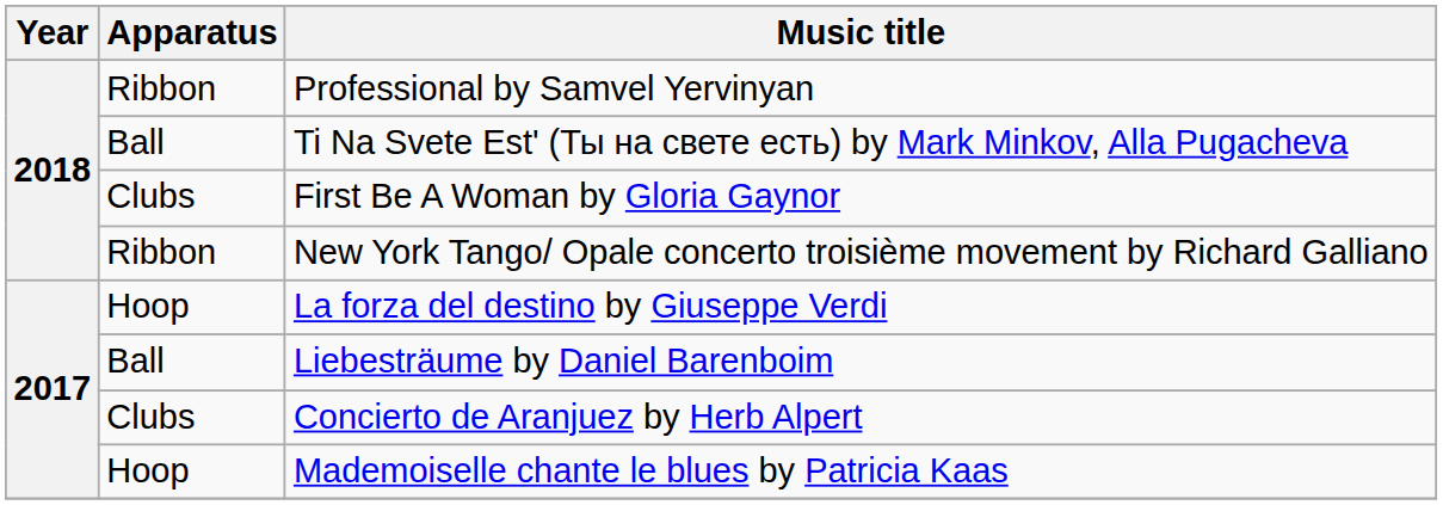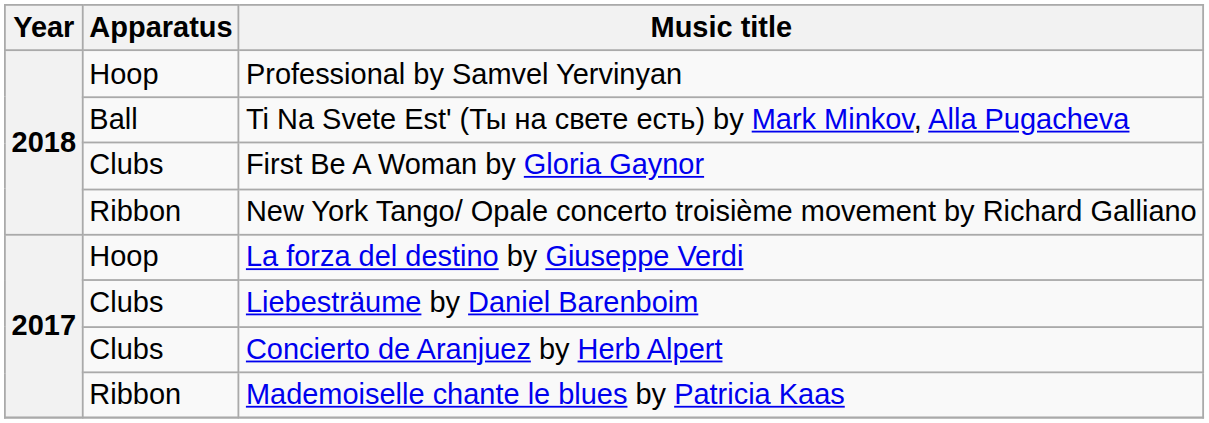 <table class="wikitable plainrowheaders">
 <tr>
 <th scope=col>Year</th>
 <th scope=col>Apparatus</th>
 <th scope=col>Music title </th>
 </tr>
 <tr>
 <th scope=row rowspan=4>2018</th>
-<td>Ribbon</td>
+<td>Hoop</td>
 <td>Professional by Samvel Yervinyan</td>
 </tr>
 <tr>
 <td>Ball</td>
 <td>Ti Na Svete Est' (Ты на свете есть) by <a href='#'>Mark Minkov</a>, <a href='#'>Alla Pugacheva</a></td>
 </tr>
 <tr>
 <td>Clubs</td>
 <td>First Be A Woman by <a href='#'>Gloria Gaynor</a></td>
 </tr>
 <tr>
 <td>Ribbon</td>
 <td>New York Tango/ Opale concerto troisième movement by Richard Galliano</td>
 </tr>
 <tr>
 <th scope=row rowspan=4>2017</th>
 <td>Hoop</td>
 <td><a href='#'>La forza del destino</a> by  <a href='#'>Giuseppe Verdi</a></td>
 </tr>
 <tr>
-<td>Ball</td>
+<td>Clubs</td>
 <td><a href='#'>Liebesträume</a> by <a href='#'>Daniel Barenboim</a></td>
 </tr>
 <tr>
 <td>Clubs</td>
 <td><a href='#'>Concierto de Aranjuez</a> by <a href='#'>Herb Alpert</a></td>
 </tr>
 <tr>
-<td>Hoop</td>
+<td>Ribbon</td>
 <td><a href='#'>Mademoiselle chante le blues</a> by <a href='#'>Patricia Kaas</a></td>
 </tr>
 <tr>
 </tr>
 </table>
